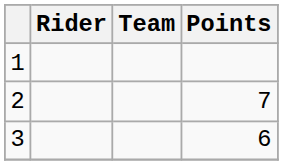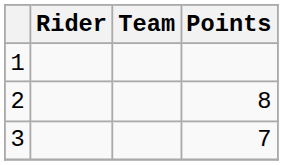 <table class="wikitable">
 <tr>
 <th></th>
 <th>Rider</th>
 <th>Team</th>
 <th>Points</th>
 </tr>
 <tr>
 <td>1</td>
 <td>   </td>
 <td></td>
 <td align="right"></td>
 </tr>
 <tr>
 <td>2</td>
 <td></td>
 <td></td>
-<td align="right">7</td>
+<td align="right">8</td>
 </tr>
 <tr>
 <td>3</td>
 <td></td>
 <td></td>
-<td align="right">6</td>
+<td align="right">7</td>
 </tr>
 <tr>
 </tr>
 </table>
